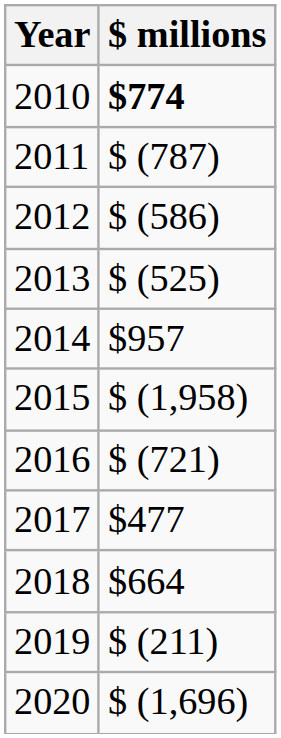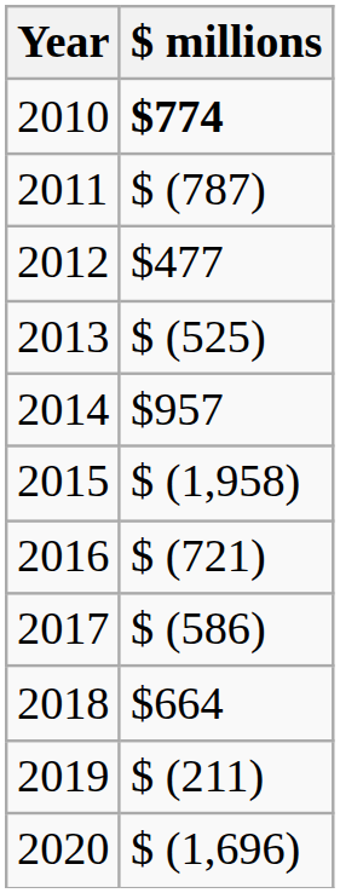 <table class="wikitable sortable" style="margin-right:1em; float:center">
 <tr>
 <th>Year</th>
 <th>$ millions<br></th>
 </tr>
 <tr>
 <td>2010</td>
 <td><strong>$774</strong></td>
 </tr>
 <tr>
 <td>2011</td>
 <td>$ (787)</td>
 </tr>
 <tr>
 <td>2012</td>
-<td>$ (586)</td>
+<td>$477</td>
 </tr>
 <tr>
 <td>2013</td>
 <td>$ (525)</td>
 </tr>
 <tr>
 <td>2014</td>
 <td>$957</td>
 </tr>
 <tr>
 <td>2015</td>
 <td>$ (1,958)</td>
 </tr>
 <tr>
 <td>2016</td>
 <td>$ (721)</td>
 </tr>
 <tr>
 <td>2017</td>
-<td>$477</td>
+<td>$ (586)</td>
 </tr>
 <tr>
 <td>2018</td>
 <td>$664</td>
 </tr>
 <tr>
 <td>2019</td>
 <td>$ (211)</td>
 </tr>
 <tr>
 <td>2020</td>
 <td>$ (1,696)</td>
 </tr>
 </table>
